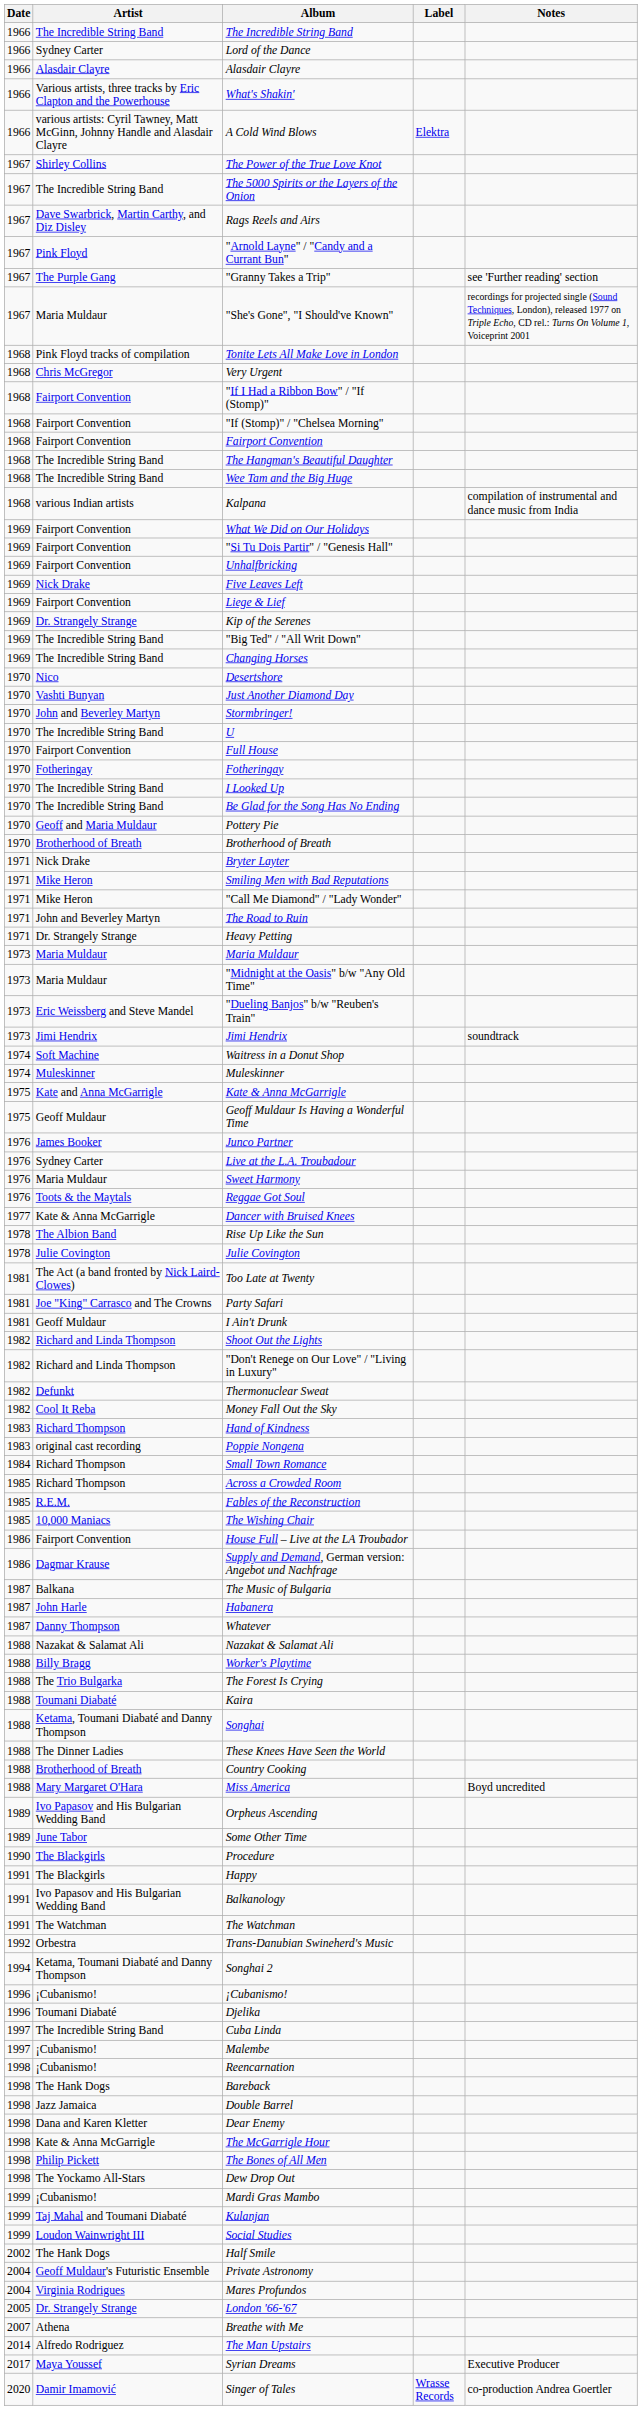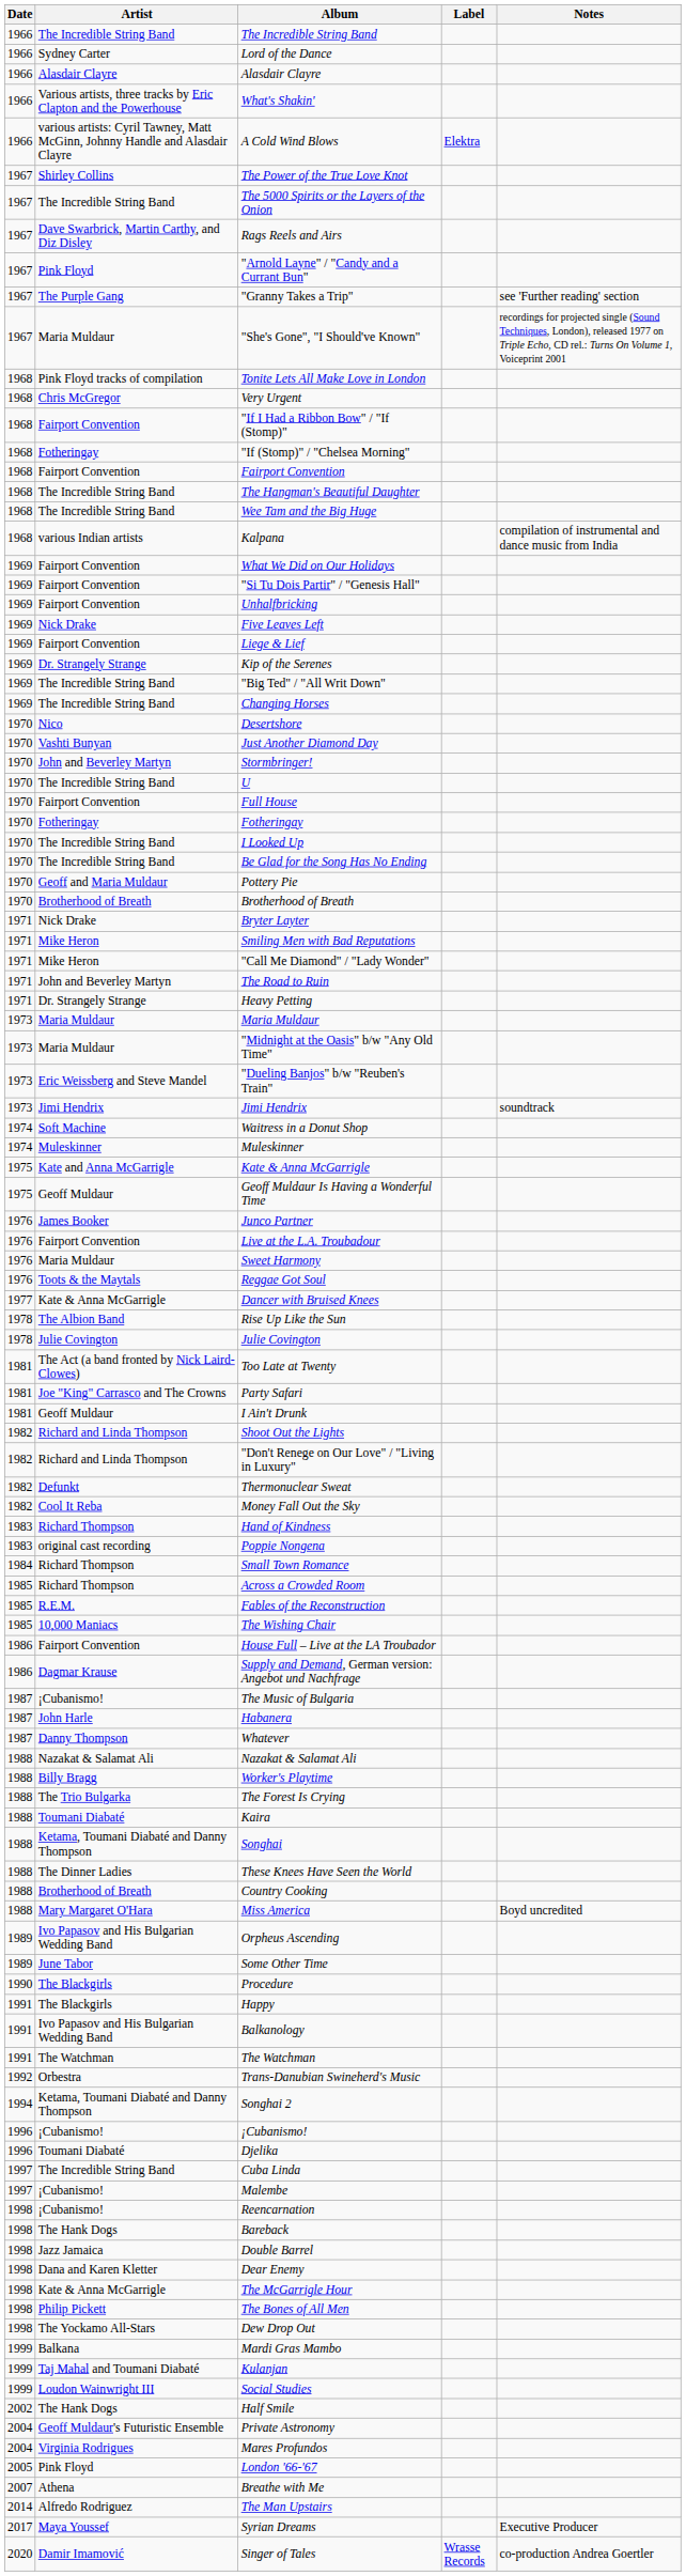 <table class="wikitable sortable">
 <tr>
 <th>Date</th>
 <th style="width:30%">Artist</th>
 <th style="width:30%">Album</th>
 <th>Label</th>
 <th class="unsortable">Notes</th>
 </tr>
 <tr>
 <td>1966</td>
 <td><a href='#'>The Incredible String Band</a></td>
 <td><em><a href='#'>The Incredible String Band</a></em></td>
 <td></td>
 <td></td>
 </tr>
 <tr>
 <td>1966</td>
 <td>Sydney Carter</td>
 <td><em>Lord of the Dance</em></td>
 <td></td>
 <td></td>
 </tr>
 <tr>
 <td>1966</td>
 <td><a href='#'>Alasdair Clayre</a></td>
 <td><em>Alasdair Clayre</em></td>
 <td></td>
 <td></td>
 </tr>
 <tr>
 <td>1966</td>
 <td>Various artists, three tracks by <a href='#'>Eric Clapton and the Powerhouse</a></td>
 <td><em><a href='#'>What's Shakin'</a></em></td>
 <td></td>
 <td></td>
 </tr>
 <tr>
 <td>1966</td>
 <td>various artists: Cyril Tawney, Matt McGinn, Johnny Handle and Alasdair Clayre</td>
 <td><em>A Cold Wind Blows</em></td>
 <td><a href='#'>Elektra</a></td>
 <td></td>
 </tr>
 <tr>
 <td>1967</td>
 <td><a href='#'>Shirley Collins</a></td>
 <td><em><a href='#'>The Power of the True Love Knot</a></em></td>
 <td></td>
 <td></td>
 </tr>
 <tr>
 <td>1967</td>
 <td>The Incredible String Band</td>
 <td><em><a href='#'>The 5000 Spirits or the Layers of the Onion</a></em></td>
 <td></td>
 <td></td>
 </tr>
 <tr>
 <td>1967</td>
 <td><a href='#'>Dave Swarbrick</a>, <a href='#'>Martin Carthy</a>, and <a href='#'>Diz Disley</a></td>
 <td><em>Rags Reels and Airs</em></td>
 <td></td>
 <td></td>
 </tr>
 <tr>
 <td>1967</td>
 <td><a href='#'>Pink Floyd</a></td>
 <td>"<a href='#'>Arnold Layne</a>" / "<a href='#'>Candy and a Currant Bun</a>"</td>
 <td></td>
 <td></td>
 </tr>
 <tr>
 <td>1967</td>
 <td><a href='#'>The Purple Gang</a></td>
 <td>"Granny Takes a Trip"</td>
 <td></td>
 <td>see 'Further reading' section</td>
 </tr>
 <tr>
 <td>1967</td>
 <td>Maria Muldaur</td>
 <td>"She's Gone", "I Should've Known"</td>
 <td></td>
 <td><small>recordings for projected single (<a href='#'>Sound Techniques</a>, London), released 1977 on <em>Triple Echo</em>, CD rel.: <em>Turns On Volume 1</em>, Voiceprint 2001</small></td>
 </tr>
 <tr>
 <td>1968</td>
 <td>Pink Floyd tracks of compilation</td>
 <td><em><a href='#'>Tonite Lets All Make Love in London</a></em></td>
 <td></td>
 <td></td>
 </tr>
 <tr>
 <td>1968</td>
 <td><a href='#'>Chris McGregor</a></td>
 <td><em>Very Urgent</em></td>
 <td></td>
 <td></td>
 </tr>
 <tr>
 <td>1968</td>
 <td><a href='#'>Fairport Convention</a></td>
 <td>"<a href='#'>If I Had a Ribbon Bow</a>" / "If (Stomp)"</td>
 <td></td>
 <td></td>
 </tr>
 <tr>
 <td>1968</td>
-<td>Fairport Convention</td>
+<td><a href='#'>Fotheringay</a></td>
 <td>"If (Stomp)" / "Chelsea Morning"</td>
 <td></td>
 <td></td>
 </tr>
 <tr>
 <td>1968</td>
 <td>Fairport Convention</td>
 <td><em><a href='#'>Fairport Convention</a></em></td>
 <td></td>
 <td></td>
 </tr>
 <tr>
 <td>1968</td>
 <td>The Incredible String Band</td>
 <td><em><a href='#'>The Hangman's Beautiful Daughter</a></em></td>
 <td></td>
 <td></td>
 </tr>
 <tr>
 <td>1968</td>
 <td>The Incredible String Band</td>
 <td><em><a href='#'>Wee Tam and the Big Huge</a></em></td>
 <td></td>
 <td></td>
 </tr>
 <tr>
 <td>1968</td>
 <td>various Indian artists</td>
 <td><em>Kalpana</em></td>
 <td></td>
 <td>compilation of instrumental and dance music from India</td>
 </tr>
 <tr>
 <td>1969</td>
 <td>Fairport Convention</td>
 <td><em><a href='#'>What We Did on Our Holidays</a></em></td>
 <td></td>
 <td></td>
 </tr>
 <tr>
 <td>1969</td>
 <td>Fairport Convention</td>
 <td>"<a href='#'>Si Tu Dois Partir</a>" / "Genesis Hall"</td>
 <td></td>
 <td></td>
 </tr>
 <tr>
 <td>1969</td>
 <td>Fairport Convention</td>
 <td><em><a href='#'>Unhalfbricking</a></em></td>
 <td></td>
 <td></td>
 </tr>
 <tr>
 <td>1969</td>
 <td><a href='#'>Nick Drake</a></td>
 <td><em><a href='#'>Five Leaves Left</a></em></td>
 <td></td>
 <td></td>
 </tr>
 <tr>
 <td>1969</td>
 <td>Fairport Convention</td>
 <td><em><a href='#'>Liege & Lief</a></em></td>
 <td></td>
 <td></td>
 </tr>
 <tr>
 <td>1969</td>
 <td><a href='#'>Dr. Strangely Strange</a></td>
 <td><em>Kip of the Serenes</em></td>
 <td></td>
 <td></td>
 </tr>
 <tr>
 <td>1969</td>
 <td>The Incredible String Band</td>
 <td>"Big Ted" / "All Writ Down"</td>
 <td></td>
 <td></td>
 </tr>
 <tr>
 <td>1969</td>
 <td>The Incredible String Band</td>
 <td><em><a href='#'>Changing Horses</a></em></td>
 <td></td>
 <td></td>
 </tr>
 <tr>
 <td>1970</td>
 <td><a href='#'>Nico</a></td>
 <td><em><a href='#'>Desertshore</a></em></td>
 <td></td>
 <td></td>
 </tr>
 <tr>
 <td>1970</td>
 <td><a href='#'>Vashti Bunyan</a></td>
 <td><em><a href='#'>Just Another Diamond Day</a></em></td>
 <td></td>
 <td></td>
 </tr>
 <tr>
 <td>1970</td>
 <td><a href='#'>John</a> and <a href='#'>Beverley Martyn</a></td>
 <td><em><a href='#'>Stormbringer!</a></em></td>
 <td></td>
 <td></td>
 </tr>
 <tr>
 <td>1970</td>
 <td>The Incredible String Band</td>
 <td><em><a href='#'>U</a></em></td>
 <td></td>
 <td></td>
 </tr>
 <tr>
 <td>1970</td>
 <td>Fairport Convention</td>
 <td><em><a href='#'>Full House</a></em></td>
 <td></td>
 <td></td>
 </tr>
 <tr>
 <td>1970</td>
 <td><a href='#'>Fotheringay</a></td>
 <td><em><a href='#'>Fotheringay</a></em></td>
 <td></td>
 <td></td>
 </tr>
 <tr>
 <td>1970</td>
 <td>The Incredible String Band</td>
 <td><em><a href='#'>I Looked Up</a></em></td>
 <td></td>
 <td></td>
 </tr>
 <tr>
 <td>1970</td>
 <td>The Incredible String Band</td>
 <td><em><a href='#'>Be Glad for the Song Has No Ending</a></em></td>
 <td></td>
 <td></td>
 </tr>
 <tr>
 <td>1970</td>
 <td><a href='#'>Geoff</a> and <a href='#'>Maria Muldaur</a></td>
 <td><em>Pottery Pie</em></td>
 <td></td>
 <td></td>
 </tr>
 <tr>
 <td>1970</td>
 <td><a href='#'>Brotherhood of Breath</a></td>
 <td><em>Brotherhood of Breath</em></td>
 <td></td>
 <td></td>
 </tr>
 <tr>
 <td>1971</td>
 <td>Nick Drake</td>
 <td><em><a href='#'>Bryter Layter</a></em></td>
 <td></td>
 <td></td>
 </tr>
 <tr>
 <td>1971</td>
 <td><a href='#'>Mike Heron</a></td>
 <td><em><a href='#'>Smiling Men with Bad Reputations</a></em></td>
 <td></td>
 <td></td>
 </tr>
 <tr>
 <td>1971</td>
 <td>Mike Heron</td>
 <td>"Call Me Diamond" / "Lady Wonder"</td>
 <td></td>
 <td></td>
 </tr>
 <tr>
 <td>1971</td>
 <td>John and Beverley Martyn</td>
 <td><em><a href='#'>The Road to Ruin</a></em></td>
 <td></td>
 </tr>
 <tr>
 <td>1971</td>
 <td>Dr. Strangely Strange</td>
 <td><em>Heavy Petting</em></td>
 <td></td>
 <td></td>
 </tr>
 <tr>
 <td>1973</td>
 <td><a href='#'>Maria Muldaur</a></td>
 <td><em><a href='#'>Maria Muldaur</a></em></td>
 <td></td>
 <td></td>
 </tr>
 <tr>
 <td>1973</td>
 <td>Maria Muldaur</td>
 <td>"<a href='#'>Midnight at the Oasis</a>" b/w "Any Old Time"</td>
 <td></td>
 <td></td>
 </tr>
 <tr>
 <td>1973</td>
 <td><a href='#'>Eric Weissberg</a> and Steve Mandel</td>
 <td>"<a href='#'>Dueling Banjos</a>" b/w "Reuben's Train"</td>
 <td></td>
 <td></td>
 </tr>
 <tr>
 <td>1973</td>
 <td><a href='#'>Jimi Hendrix</a></td>
 <td><em><a href='#'>Jimi Hendrix</a></em></td>
 <td></td>
 <td>soundtrack</td>
 </tr>
 <tr>
 <td>1974</td>
 <td><a href='#'>Soft Machine</a></td>
 <td><em>Waitress in a Donut Shop</em></td>
 <td></td>
 <td></td>
 </tr>
 <tr>
 <td>1974</td>
 <td><a href='#'>Muleskinner</a></td>
 <td><em>Muleskinner</em></td>
 <td></td>
 <td></td>
 </tr>
 <tr>
 <td>1975</td>
 <td><a href='#'>Kate</a> and <a href='#'>Anna McGarrigle</a></td>
 <td><em><a href='#'>Kate & Anna McGarrigle</a></em></td>
 <td></td>
 <td></td>
 </tr>
 <tr>
 <td>1975</td>
 <td>Geoff Muldaur</td>
 <td><em>Geoff Muldaur Is Having a Wonderful Time</em></td>
 <td></td>
 <td></td>
 </tr>
 <tr>
 <td>1976</td>
 <td><a href='#'>James Booker</a></td>
 <td><em><a href='#'>Junco Partner</a></em></td>
 <td></td>
 <td></td>
 </tr>
 <tr>
 <td>1976</td>
-<td>Sydney Carter</td>
+<td>Fairport Convention</td>
 <td><em><a href='#'>Live at the L.A. Troubadour</a></em></td>
 <td></td>
 <td></td>
 </tr>
 <tr>
 <td>1976</td>
 <td>Maria Muldaur</td>
 <td><em><a href='#'>Sweet Harmony</a></em></td>
 <td></td>
 <td></td>
 </tr>
 <tr>
 <td>1976</td>
 <td><a href='#'>Toots & the Maytals</a></td>
 <td><em><a href='#'>Reggae Got Soul</a></em></td>
 <td></td>
 <td></td>
 </tr>
 <tr>
 <td>1977</td>
 <td>Kate & Anna McGarrigle</td>
 <td><em><a href='#'>Dancer with Bruised Knees</a></em></td>
 <td></td>
 <td></td>
 </tr>
 <tr>
 <td>1978</td>
 <td><a href='#'>The Albion Band</a></td>
 <td><em>Rise Up Like the Sun</em></td>
 <td></td>
 <td></td>
 </tr>
 <tr>
 <td>1978</td>
 <td><a href='#'>Julie Covington</a></td>
 <td><em><a href='#'>Julie Covington</a></em></td>
 <td></td>
 <td></td>
 </tr>
 <tr>
 <td>1981</td>
 <td>The Act (a band fronted by <a href='#'>Nick Laird-Clowes</a>)</td>
 <td><em>Too Late at Twenty</em></td>
 <td></td>
 <td></td>
 </tr>
 <tr>
 <td>1981</td>
 <td><a href='#'>Joe "King" Carrasco</a> and The Crowns</td>
 <td><em>Party Safari</em></td>
 <td></td>
 <td></td>
 </tr>
 <tr>
 <td>1981</td>
 <td>Geoff Muldaur</td>
 <td><em>I Ain't Drunk</em></td>
 <td></td>
 <td></td>
 </tr>
 <tr>
 <td>1982</td>
 <td><a href='#'>Richard and Linda Thompson</a></td>
 <td><em><a href='#'>Shoot Out the Lights</a></em></td>
 <td></td>
 <td></td>
 </tr>
 <tr>
 <td>1982</td>
 <td>Richard and Linda Thompson</td>
 <td>"Don't Renege on Our Love" / "Living in Luxury"</td>
 <td></td>
 <td></td>
 </tr>
 <tr>
 <td>1982</td>
 <td><a href='#'>Defunkt</a></td>
 <td><em>Thermonuclear Sweat</em></td>
 <td></td>
 <td></td>
 </tr>
 <tr>
 <td>1982</td>
 <td><a href='#'>Cool It Reba</a></td>
 <td><em>Money Fall Out the Sky</em></td>
 <td></td>
 <td></td>
 </tr>
 <tr>
 <td>1983</td>
 <td><a href='#'>Richard Thompson</a></td>
 <td><em><a href='#'>Hand of Kindness</a></em></td>
 <td></td>
 <td></td>
 </tr>
 <tr>
 <td>1983</td>
 <td>original cast recording</td>
 <td><em><a href='#'>Poppie Nongena</a></em></td>
 <td></td>
 </tr>
 <tr>
 <td>1984</td>
 <td>Richard Thompson</td>
 <td><em><a href='#'>Small Town Romance</a></em></td>
 <td></td>
 <td></td>
 </tr>
 <tr>
 <td>1985</td>
 <td>Richard Thompson</td>
 <td><em><a href='#'>Across a Crowded Room</a></em></td>
 <td></td>
 <td></td>
 </tr>
 <tr>
 <td>1985</td>
 <td><a href='#'>R.E.M.</a></td>
 <td><em><a href='#'>Fables of the Reconstruction</a></em></td>
 <td></td>
 <td></td>
 </tr>
 <tr>
 <td>1985</td>
 <td><a href='#'>10,000 Maniacs</a></td>
 <td><em><a href='#'>The Wishing Chair</a></em></td>
 <td></td>
 <td></td>
 </tr>
 <tr>
 <td>1986</td>
 <td>Fairport Convention</td>
 <td><em><a href='#'>House Full</a> – Live at the LA Troubador</em></td>
 <td></td>
 <td></td>
 </tr>
 <tr>
 <td>1986</td>
 <td><a href='#'>Dagmar Krause</a></td>
 <td><em><a href='#'>Supply and Demand</a></em>, German version: <em>Angebot und Nachfrage</em></td>
 <td></td>
 <td></td>
 </tr>
 <tr>
 <td>1987</td>
-<td>Balkana</td>
+<td>¡Cubanismo!</td>
 <td><em>The Music of Bulgaria</em></td>
 <td></td>
 <td></td>
 </tr>
 <tr>
 <td>1987</td>
 <td><a href='#'>John Harle</a></td>
 <td><em><a href='#'>Habanera</a></em></td>
 <td></td>
 <td></td>
 </tr>
 <tr>
 <td>1987</td>
 <td><a href='#'>Danny Thompson</a></td>
 <td><em>Whatever</em></td>
 <td></td>
 <td></td>
 </tr>
 <tr>
 <td>1988</td>
 <td>Nazakat & Salamat Ali</td>
 <td><em>Nazakat & Salamat Ali</em></td>
 <td></td>
 <td></td>
 </tr>
 <tr>
 <td>1988</td>
 <td><a href='#'>Billy Bragg</a></td>
 <td><em><a href='#'>Worker's Playtime</a></em></td>
 <td></td>
 <td></td>
 </tr>
 <tr>
 <td>1988</td>
 <td>The <a href='#'>Trio Bulgarka</a></td>
 <td><em>The Forest Is Crying</em></td>
 <td></td>
 <td></td>
 </tr>
 <tr>
 <td>1988</td>
 <td><a href='#'>Toumani Diabaté</a></td>
 <td><em>Kaira</em></td>
 <td></td>
 <td></td>
 </tr>
 <tr>
 <td>1988</td>
 <td><a href='#'>Ketama</a>, Toumani Diabaté and Danny Thompson</td>
 <td><em><a href='#'>Songhai</a></em></td>
 <td></td>
 <td></td>
 </tr>
 <tr>
 <td>1988</td>
 <td>The Dinner Ladies</td>
 <td><em>These Knees Have Seen the World</em></td>
 <td></td>
 <td></td>
 </tr>
 <tr>
 <td>1988</td>
 <td><a href='#'>Brotherhood of Breath</a></td>
 <td><em>Country Cooking</em></td>
 <td></td>
 <td></td>
 </tr>
 <tr>
 <td>1988</td>
 <td><a href='#'>Mary Margaret O'Hara</a></td>
 <td><em><a href='#'>Miss America</a></em></td>
 <td></td>
 <td>Boyd uncredited</td>
 </tr>
 <tr>
 <td>1989</td>
 <td><a href='#'>Ivo Papasov</a> and His Bulgarian Wedding Band</td>
 <td><em>Orpheus Ascending</em></td>
 <td></td>
 <td></td>
 </tr>
 <tr>
 <td>1989</td>
 <td><a href='#'>June Tabor</a></td>
 <td><em>Some Other Time</em></td>
 <td></td>
 <td></td>
 </tr>
 <tr>
 <td>1990</td>
 <td><a href='#'>The Blackgirls</a></td>
 <td><em>Procedure</em></td>
 <td></td>
 <td></td>
 </tr>
 <tr>
 <td>1991</td>
 <td>The Blackgirls</td>
 <td><em>Happy</em></td>
 <td></td>
 <td></td>
 </tr>
 <tr>
 <td>1991</td>
 <td>Ivo Papasov and His Bulgarian Wedding Band</td>
 <td><em>Balkanology</em></td>
 <td></td>
 <td></td>
 </tr>
 <tr>
 <td>1991</td>
 <td>The Watchman</td>
 <td><em>The Watchman</em></td>
 <td></td>
 <td></td>
 </tr>
 <tr>
 <td>1992</td>
 <td>Orbestra</td>
 <td><em>Trans-Danubian Swineherd's Music</em></td>
 <td></td>
 <td></td>
 </tr>
 <tr>
 <td>1994</td>
 <td>Ketama, Toumani Diabaté and Danny Thompson</td>
 <td><em>Songhai 2</em></td>
 <td></td>
 <td></td>
 </tr>
 <tr>
 <td>1996</td>
 <td>¡Cubanismo!</td>
 <td><em>¡Cubanismo!</em></td>
 <td></td>
 <td></td>
 </tr>
 <tr>
 <td>1996</td>
 <td>Toumani Diabaté</td>
 <td><em>Djelika</em></td>
 <td></td>
 <td></td>
 </tr>
 <tr>
 <td>1997</td>
 <td>The Incredible String Band</td>
 <td><em>Cuba Linda</em></td>
 <td></td>
 <td></td>
 </tr>
 <tr>
 <td>1997</td>
 <td>¡Cubanismo!</td>
 <td><em>Malembe</em></td>
 <td></td>
 <td></td>
 </tr>
 <tr>
 <td>1998</td>
 <td>¡Cubanismo!</td>
 <td><em>Reencarnation</em></td>
 <td></td>
 <td></td>
 </tr>
 <tr>
 <td>1998</td>
 <td>The Hank Dogs</td>
 <td><em>Bareback</em></td>
 <td></td>
 <td></td>
 </tr>
 <tr>
 <td>1998</td>
 <td>Jazz Jamaica</td>
 <td><em>Double Barrel</em></td>
 <td></td>
 <td></td>
 </tr>
 <tr>
 <td>1998</td>
 <td>Dana and Karen Kletter</td>
 <td><em>Dear Enemy</em></td>
 <td></td>
 <td></td>
 </tr>
 <tr>
 <td>1998</td>
 <td>Kate & Anna McGarrigle</td>
 <td><em><a href='#'>The McGarrigle Hour</a></em></td>
 <td></td>
 <td></td>
 </tr>
 <tr>
 <td>1998</td>
 <td><a href='#'>Philip Pickett</a></td>
 <td><em><a href='#'>The Bones of All Men</a></em></td>
 <td></td>
 <td></td>
 </tr>
 <tr>
 <td>1998</td>
 <td>The Yockamo All-Stars</td>
 <td><em>Dew Drop Out</em></td>
 <td></td>
 <td></td>
 </tr>
 <tr>
 <td>1999</td>
-<td>¡Cubanismo!</td>
+<td>Balkana</td>
 <td><em>Mardi Gras Mambo</em></td>
 <td></td>
 </tr>
 <tr>
 <td>1999</td>
 <td><a href='#'>Taj Mahal</a> and Toumani Diabaté</td>
 <td><em><a href='#'>Kulanjan</a></em></td>
 <td></td>
 <td></td>
 </tr>
 <tr>
 <td>1999</td>
 <td><a href='#'>Loudon Wainwright III</a></td>
 <td><em><a href='#'>Social Studies</a></em></td>
 <td></td>
 <td></td>
 </tr>
 <tr>
 <td>2002</td>
 <td>The Hank Dogs</td>
 <td><em>Half Smile</em></td>
 <td></td>
 <td></td>
 </tr>
 <tr>
 <td>2004</td>
 <td><a href='#'>Geoff Muldaur</a>'s Futuristic Ensemble</td>
 <td><em>Private Astronomy</em></td>
 <td></td>
 <td></td>
 </tr>
 <tr>
 <td>2004</td>
 <td><a href='#'>Virginia Rodrigues</a></td>
 <td><em>Mares Profundos</em></td>
 <td></td>
 <td></td>
 </tr>
 <tr>
 <td>2005</td>
-<td><a href='#'>Dr. Strangely Strange</a></td>
+<td>Pink Floyd</td>
 <td><em><a href='#'>London '66-'67</a></em></td>
 <td></td>
 </tr>
 <tr>
 <td>2007</td>
 <td>Athena</td>
 <td><em>Breathe with Me</em></td>
 <td></td>
 <td></td>
 </tr>
 <tr>
 <td>2014</td>
 <td>Alfredo Rodriguez</td>
 <td><em><a href='#'>The Man Upstairs</a></em></td>
 <td></td>
 <td></td>
 </tr>
 <tr>
 <td>2017</td>
 <td><a href='#'>Maya Youssef</a></td>
 <td><em>Syrian Dreams</em></td>
 <td></td>
 <td>Executive Producer</td>
 </tr>
 <tr>
 <td>2020</td>
 <td><a href='#'>Damir Imamović</a></td>
 <td><em>Singer of Tales</em></td>
 <td><a href='#'>Wrasse Records</a></td>
 <td>co-production Andrea Goertler</td>
 </tr>
 </table>
